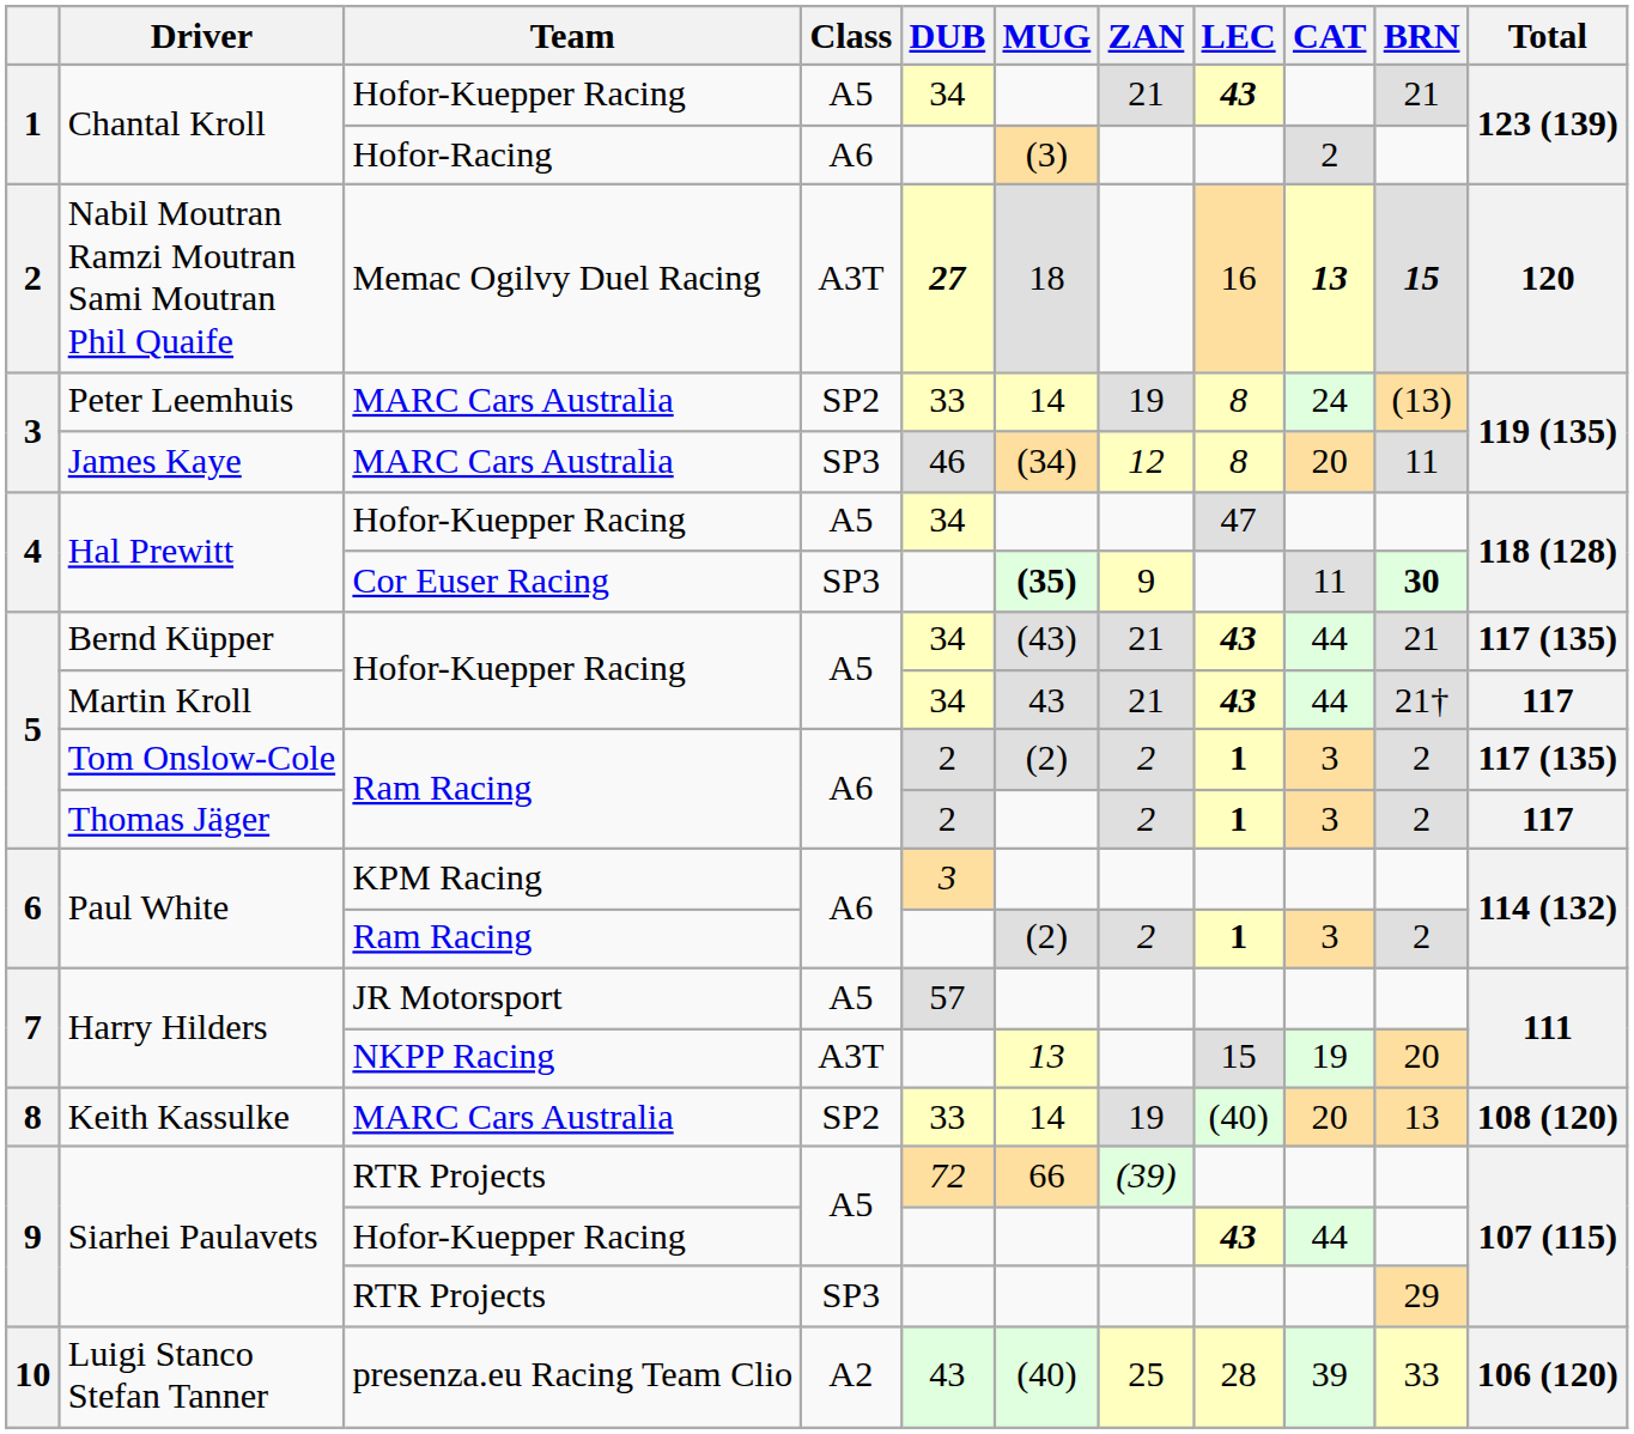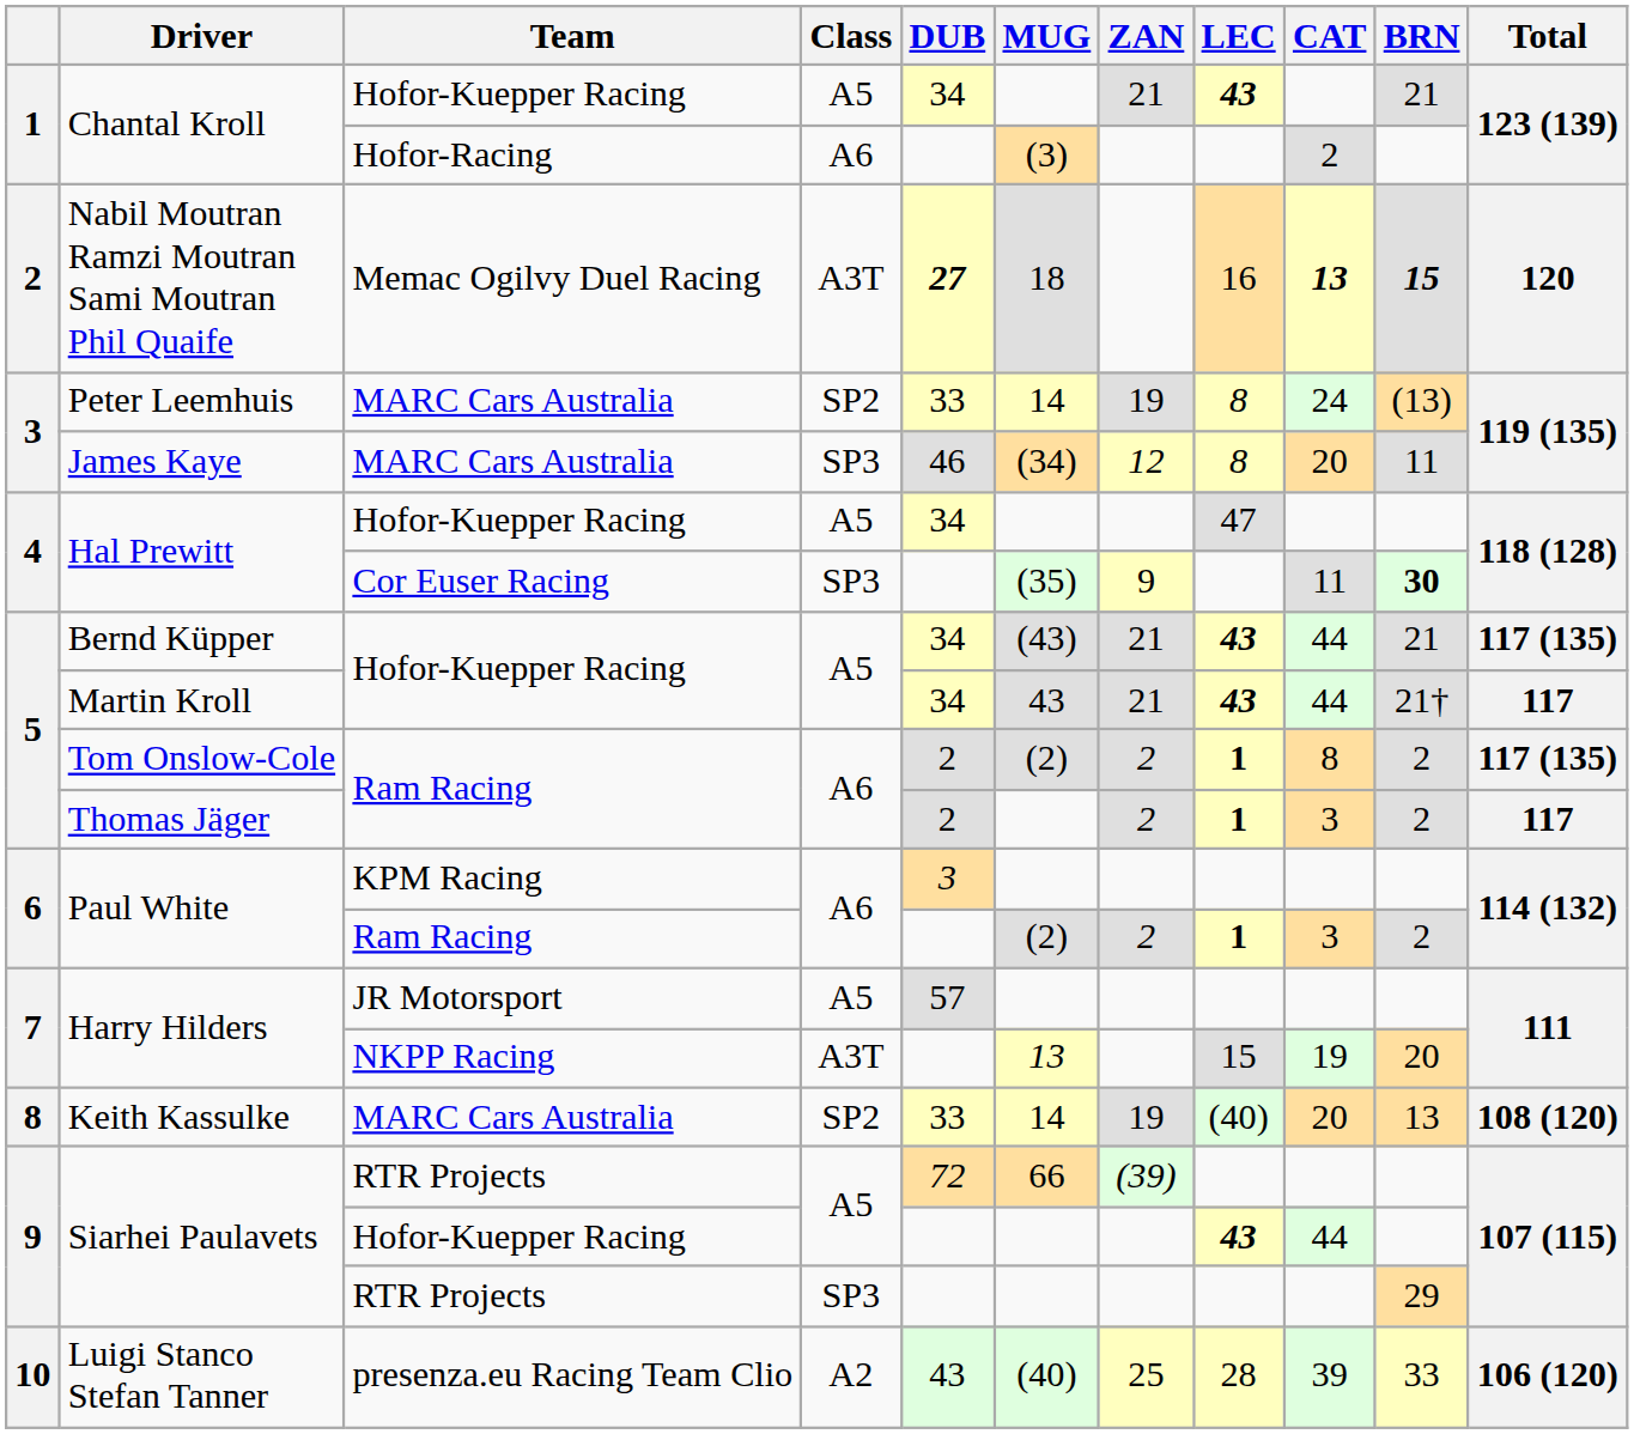 <table class="wikitable" style="font-size: 85%; text-align:center;">
 <tr>
 <th></th>
 <th>Driver</th>
 <th>Team</th>
 <th>Class</th>
 <th><a href='#'>DUB</a><br></th>
 <th><a href='#'>MUG</a><br></th>
 <th><a href='#'>ZAN</a><br></th>
 <th><a href='#'>LEC</a><br></th>
 <th><a href='#'>CAT</a><br></th>
 <th><a href='#'>BRN</a><br></th>
 <th>Total</th>
 </tr>
 <tr>
 <th rowspan=2>1</th>
 <td rowspan=2 align=left> Chantal Kroll</td>
 <td align=left> Hofor-Kuepper Racing</td>
 <td algin=center>A5</td>
 <td style="background:#FFFFBF;">34</td>
 <td></td>
 <td style="background:#DFDFDF;">21</td>
 <td style="background:#FFFFBF;"><strong><em>43</em></strong></td>
 <td></td>
 <td style="background:#DFDFDF;">21</td>
 <th rowspan=2>123 (139)</th>
 </tr>
 <tr>
 <td align=left> Hofor-Racing</td>
 <td algin=center>A6</td>
 <td></td>
 <td style="background:#FFDF9F;">(3)</td>
 <td></td>
 <td></td>
 <td style="background:#DFDFDF;">2</td>
 <td></td>
 </tr>
 <tr>
 <th>2</th>
 <td align=left> Nabil Moutran<br> Ramzi Moutran<br> Sami Moutran<br> <a href='#'>Phil Quaife</a></td>
 <td align=left> Memac Ogilvy Duel Racing</td>
 <td align=center>A3T</td>
 <td style="background:#FFFFBF;"><strong><em>27</em></strong></td>
 <td style="background:#DFDFDF;">18</td>
 <td></td>
 <td style="background:#FFDF9F;">16</td>
 <td style="background:#FFFFBF;"><strong><em>13</em></strong></td>
 <td style="background:#DFDFDF;"><strong><em>15</em></strong></td>
 <th>120</th>
 </tr>
 <tr>
 <th rowspan=2>3</th>
 <td align=left> Peter Leemhuis</td>
 <td align=left> <a href='#'>MARC Cars Australia</a></td>
 <td align=center>SP2</td>
 <td style="background:#FFFFBF;">33</td>
 <td style="background:#FFFFBF;">14</td>
 <td style="background:#DFDFDF;">19</td>
 <td style="background:#FFFFBF;"><em>8</em></td>
 <td style="background:#DFFFDF;">24</td>
 <td style="background:#FFDF9F;">(13)</td>
 <th rowspan=2>119 (135)</th>
 </tr>
 <tr>
 <td align=left> <a href='#'>James Kaye</a></td>
 <td align=left> <a href='#'>MARC Cars Australia</a></td>
 <td align=center>SP3</td>
 <td style="background:#DFDFDF;">46</td>
 <td style="background:#FFDF9F;">(34)</td>
 <td style="background:#FFFFBF;"><em>12</em></td>
 <td style="background:#FFFFBF;"><em>8</em></td>
 <td style="background:#FFDF9F;">20</td>
 <td style="background:#DFDFDF;">11</td>
 </tr>
 <tr>
 <th rowspan=2>4</th>
 <td rowspan=2 align=left> <a href='#'>Hal Prewitt</a></td>
 <td align=left> Hofor-Kuepper Racing</td>
 <td align=center>A5</td>
 <td style="background:#FFFFBF;">34</td>
 <td></td>
 <td></td>
 <td style="background:#DFDFDF;">47</td>
 <td></td>
 <td></td>
 <th rowspan=2>118 (128)</th>
 </tr>
 <tr>
 <td align=left> <a href='#'>Cor Euser Racing</a></td>
 <td align=center>SP3</td>
 <td></td>
-<td style="background:#DFFFDF;"><strong>(35)</strong></td>
+<td style="background:#DFFFDF;">(35)</td>
 <td style="background:#FFFFBF;">9</td>
 <td></td>
 <td style="background:#DFDFDF;">11</td>
 <td style="background:#DFFFDF;"><strong>30</strong></td>
 </tr>
 <tr>
 <th rowspan=4>5</th>
 <td align=left> Bernd Küpper</td>
 <td rowspan=2 align=left> Hofor-Kuepper Racing</td>
 <td rowspan=2 align=center>A5</td>
 <td style="background:#FFFFBF;">34</td>
 <td style="background:#DFDFDF;">(43)</td>
 <td style="background:#DFDFDF;">21</td>
 <td style="background:#FFFFBF;"><strong><em>43</em></strong></td>
 <td style="background:#DFFFDF;">44</td>
 <td style="background:#DFDFDF;">21</td>
 <th>117 (135)</th>
 </tr>
 <tr>
 <td align=left> Martin Kroll</td>
 <td style="background:#FFFFBF;">34</td>
 <td style="background:#DFDFDF;">43</td>
 <td style="background:#DFDFDF;">21</td>
 <td style="background:#FFFFBF;"><strong><em>43</em></strong></td>
 <td style="background:#DFFFDF;">44</td>
 <td style="background:#DFDFDF;">21†</td>
 <th>117</th>
 </tr>
 <tr>
 <td align=left> <a href='#'>Tom Onslow-Cole</a></td>
 <td rowspan=2 align=left> <a href='#'>Ram Racing</a></td>
 <td rowspan=2 align=center>A6</td>
 <td style="background:#DFDFDF;">2</td>
 <td style="background:#DFDFDF;">(2)</td>
 <td style="background:#DFDFDF;"><em>2</em></td>
 <td style="background:#FFFFBF;"><strong>1</strong></td>
-<td style="background:#FFDF9F;">3</td>
+<td style="background:#FFDF9F;">8</td>
 <td style="background:#DFDFDF;">2</td>
 <th>117 (135)</th>
 </tr>
 <tr>
 <td align=left> <a href='#'>Thomas Jäger</a></td>
 <td style="background:#DFDFDF;">2</td>
 <td></td>
 <td style="background:#DFDFDF;"><em>2</em></td>
 <td style="background:#FFFFBF;"><strong>1</strong></td>
 <td style="background:#FFDF9F;">3</td>
 <td style="background:#DFDFDF;">2</td>
 <th>117</th>
 </tr>
 <tr>
 <th rowspan=2>6</th>
 <td rowspan=2 align=left> Paul White</td>
 <td align=left> KPM Racing</td>
 <td rowspan=2 align=center>A6</td>
 <td style="background:#FFDF9F;"><em>3</em></td>
 <td></td>
 <td></td>
 <td></td>
 <td></td>
 <td></td>
 <th rowspan=2>114 (132)</th>
 </tr>
 <tr>
 <td align=left> <a href='#'>Ram Racing</a></td>
 <td></td>
 <td style="background:#DFDFDF;">(2)</td>
 <td style="background:#DFDFDF;"><em>2</em></td>
 <td style="background:#FFFFBF;"><strong>1</strong></td>
 <td style="background:#FFDF9F;">3</td>
 <td style="background:#DFDFDF;">2</td>
 </tr>
 <tr>
 <th rowspan=2>7</th>
 <td rowspan=2 align=left> Harry Hilders</td>
 <td align=left> JR Motorsport</td>
 <td align=center>A5</td>
 <td style="background:#DFDFDF;">57</td>
 <td></td>
 <td></td>
 <td></td>
 <td></td>
 <td></td>
 <th rowspan=2>111</th>
 </tr>
 <tr>
 <td align=left> <a href='#'>NKPP Racing</a></td>
 <td align=center>A3T</td>
 <td></td>
 <td style="background:#FFFFBF;"><em>13</em></td>
 <td></td>
 <td style="background:#DFDFDF;">15</td>
 <td style="background:#DFFFDF;">19</td>
 <td style="background:#FFDF9F;">20</td>
 </tr>
 <tr>
 <th>8</th>
 <td align=left> Keith Kassulke</td>
 <td align=left> <a href='#'>MARC Cars Australia</a></td>
 <td align=center>SP2</td>
 <td style="background:#FFFFBF;">33</td>
 <td style="background:#FFFFBF;">14</td>
 <td style="background:#DFDFDF;">19</td>
 <td style="background:#DFFFDF;">(40)</td>
 <td style="background:#FFDF9F;">20</td>
 <td style="background:#FFDF9F;">13</td>
 <th>108 (120)</th>
 </tr>
 <tr>
 <th rowspan=3>9</th>
 <td rowspan=3 align=left> Siarhei Paulavets</td>
 <td align=left> RTR Projects</td>
 <td rowspan=2 align=center>A5</td>
 <td style="background:#FFDF9F;"><em>72</em></td>
 <td style="background:#FFDF9F;">66</td>
 <td style="background:#DFFFDF;"><em>(39)</em></td>
 <td></td>
 <td></td>
 <td></td>
 <th rowspan=3>107 (115)</th>
 </tr>
 <tr>
 <td align=left> Hofor-Kuepper Racing</td>
 <td></td>
 <td></td>
 <td></td>
 <td style="background:#FFFFBF;"><strong><em>43</em></strong></td>
 <td style="background:#DFFFDF;">44</td>
 <td></td>
 </tr>
 <tr>
 <td align=left> RTR Projects</td>
 <td align=center>SP3</td>
 <td></td>
 <td></td>
 <td></td>
 <td></td>
 <td></td>
 <td style="background:#FFDF9F;">29</td>
 </tr>
 <tr>
 <th>10</th>
 <td align=left> Luigi Stanco<br> Stefan Tanner</td>
 <td align=left> presenza.eu Racing Team Clio</td>
 <td align=center>A2</td>
 <td style="background:#DFFFDF;">43</td>
 <td style="background:#DFFFDF;">(40)</td>
 <td style="background:#FFFFBF;">25</td>
 <td style="background:#FFFFBF;">28</td>
 <td style="background:#DFFFDF;">39</td>
 <td style="background:#FFFFBF;">33</td>
 <th>106 (120)</th>
 </tr>
 </table>
